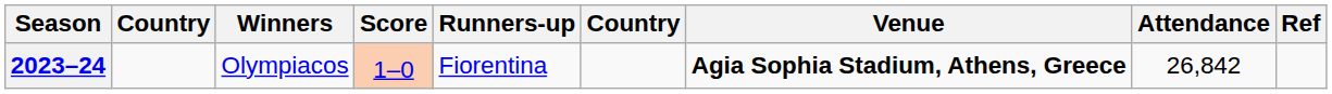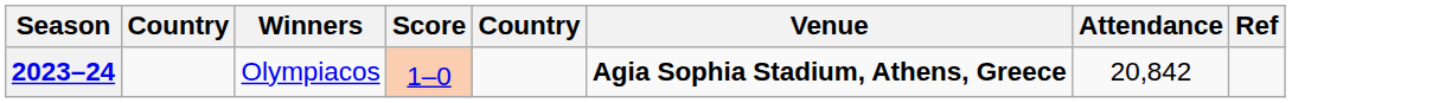 <table class="wikitable plainrowheaders sortable">
 <tr>
 <th scope=col>Season</th>
 <th scope=col>Country</th>
 <th scope=col>Winners</th>
 <th scope=col>Score</th>
-<th scope=col>Runners-up</th>
 <th scope=col>Country</th>
 <th scope=col>Venue</th>
 <th scope=col>Attendance</th>
 <th scope=col>Ref</th>
 </tr>
 <tr class="sortbottom">
 <th scope="row" style="text-align:center"><a href='#'>2023–24</a></th>
 <td></td>
 <td><a href='#'>Olympiacos</a></td>
 <td bgcolor=FBCEB1 style="text-align:center"><a href='#'>1–0</a><sup></sup></td>
-<td><a href='#'>Fiorentina</a></td>
 <td></td>
 <td><strong>Agia Sophia Stadium, Athens, Greece</strong></td>
-<td style="text-align:center">26,842</td>
+<td style="text-align:center">20,842</td>
 <td style="text-align:center"></td>
 </tr>
 </table>
